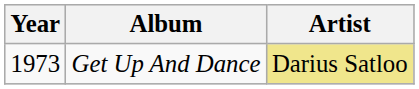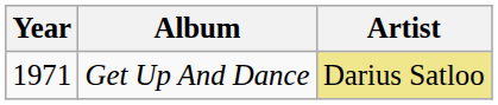 <table class="wikitable">
 <tr>
 <th style="width:1em;">Year</th>
 <th>Album</th>
 <th>Artist</th>
 </tr>
 <tr>
-<td>1973</td>
+<td>1971</td>
 <td><em>Get Up And Dance</em> </td>
 <td style="background: khaki;">Darius Satloo</td>
 </tr>
 </table>
